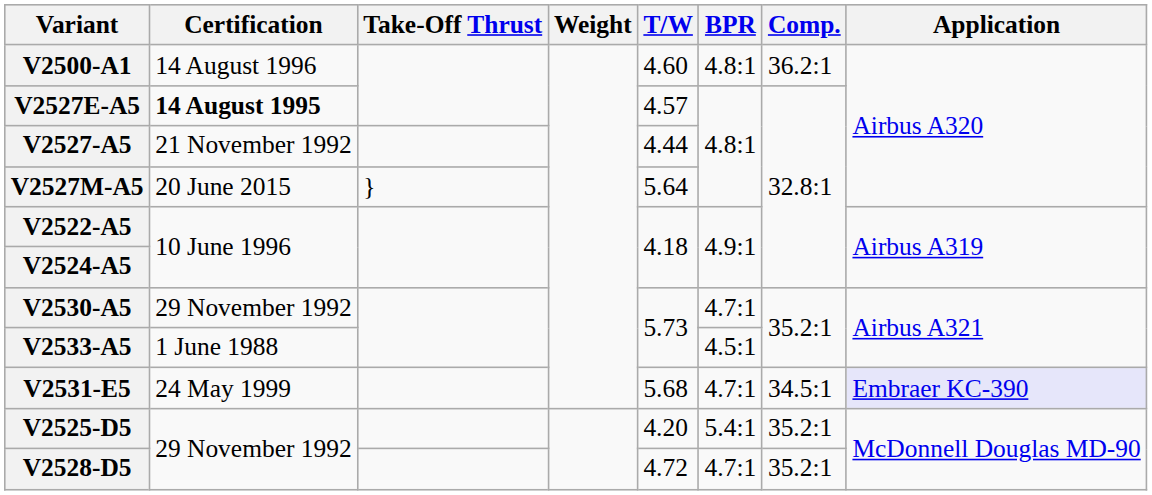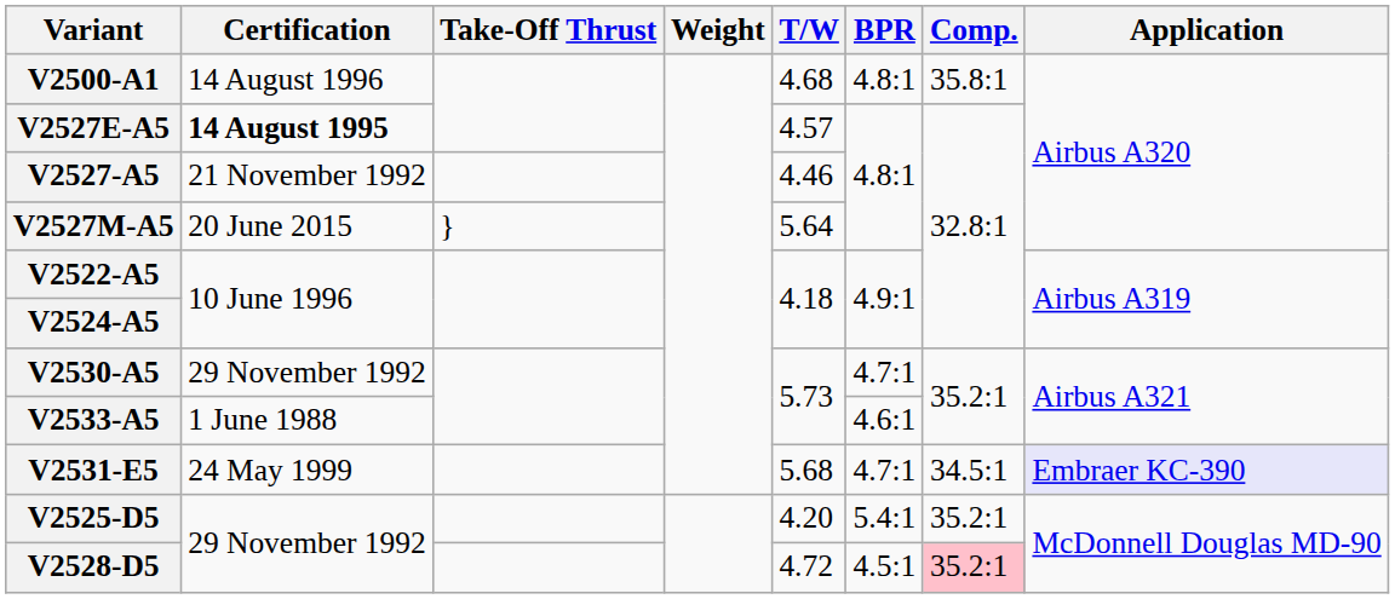 <table class="wikitable sortable">
 <tr>
 <th>Variant</th>
 <th data-sort-type=date>Certification</th>
 <th>Take-Off <a href='#'>Thrust</a></th>
 <th>Weight</th>
 <th><a href='#'>T/W</a></th>
 <th><a href='#'>BPR</a></th>
 <th><a href='#'>Comp.</a></th>
 <th>Application</th>
 </tr>
 <tr>
 <th>V2500-A1</th>
 <td>14 August 1996</td>
 <td rowspan=2></td>
 <td rowspan=9></td>
-<td>4.60</td>
+<td>4.68</td>
 <td>4.8:1</td>
-<td>36.2:1</td>
+<td>35.8:1</td>
 <td rowspan=4><a href='#'>Airbus A320</a></td>
 </tr>
 <tr>
 <th>V2527E-A5</th>
 <td><strong>14 August 1995</strong></td>
 <td>4.57</td>
 <td rowspan=3>4.8:1</td>
 <td rowspan=5>32.8:1</td>
 </tr>
 <tr>
 <th>V2527-A5</th>
 <td>21 November 1992</td>
 <td></td>
-<td>4.44</td>
+<td>4.46</td>
 </tr>
 <tr>
 <th>V2527M-A5</th>
 <td>20 June 2015</td>
 <td>}</td>
 <td>5.64</td>
 </tr>
 <tr>
 <th>V2522-A5</th>
 <td rowspan=2>10 June 1996</td>
 <td rowspan=2></td>
 <td rowspan=2>4.18</td>
 <td rowspan=2>4.9:1</td>
 <td rowspan=2><a href='#'>Airbus A319</a></td>
 </tr>
 <tr>
 <th>V2524-A5</th>
 </tr>
 <tr>
 <th>V2530-A5</th>
 <td>29 November 1992</td>
 <td rowspan=2></td>
 <td rowspan=2>5.73</td>
 <td>4.7:1</td>
 <td rowspan=2>35.2:1</td>
 <td rowspan=2><a href='#'>Airbus A321</a></td>
 </tr>
 <tr>
 <th>V2533-A5</th>
 <td>1 June 1988</td>
-<td>4.5:1</td>
+<td>4.6:1</td>
 </tr>
 <tr>
 <th>V2531-E5</th>
 <td>24 May 1999</td>
 <td></td>
 <td>5.68</td>
 <td>4.7:1</td>
 <td>34.5:1</td>
 <td style="background: lavender;"><a href='#'>Embraer KC-390</a></td>
 </tr>
 <tr>
 <th>V2525-D5</th>
 <td rowspan=2>29 November 1992</td>
 <td></td>
 <td rowspan=2></td>
 <td>4.20</td>
 <td>5.4:1</td>
 <td>35.2:1</td>
 <td rowspan="2"><a href='#'>McDonnell Douglas MD-90</a></td>
 </tr>
 <tr>
 <th>V2528-D5</th>
 <td></td>
 <td>4.72</td>
-<td>4.7:1</td>
-<td>35.2:1</td>
+<td>4.5:1</td>
+<td style="background: pink;">35.2:1</td>
 </tr>
 </table>
